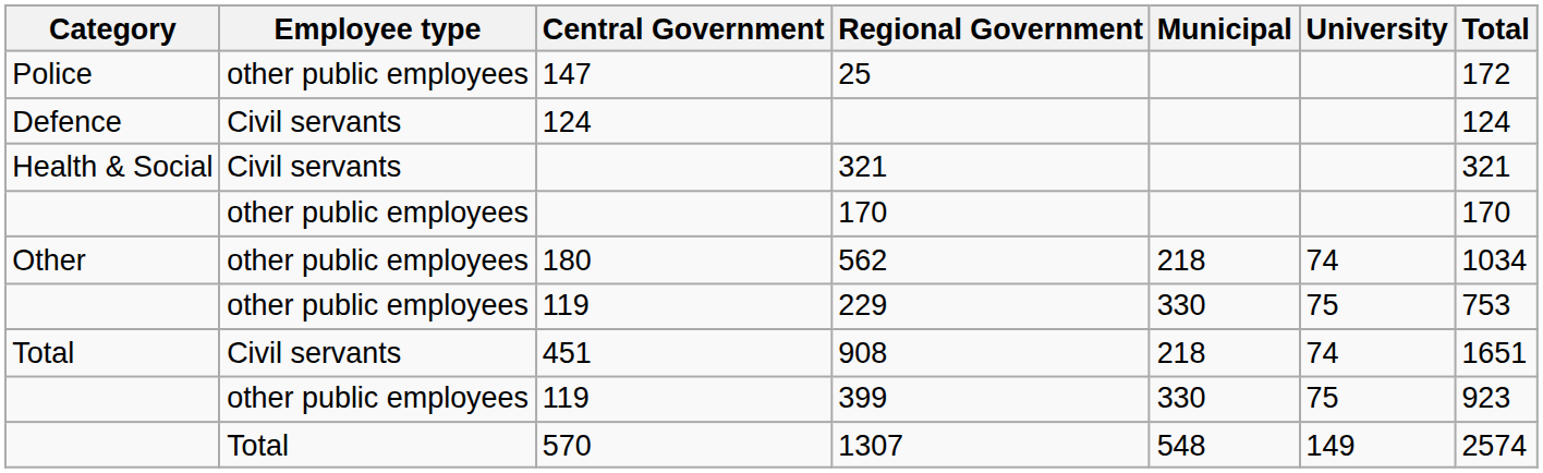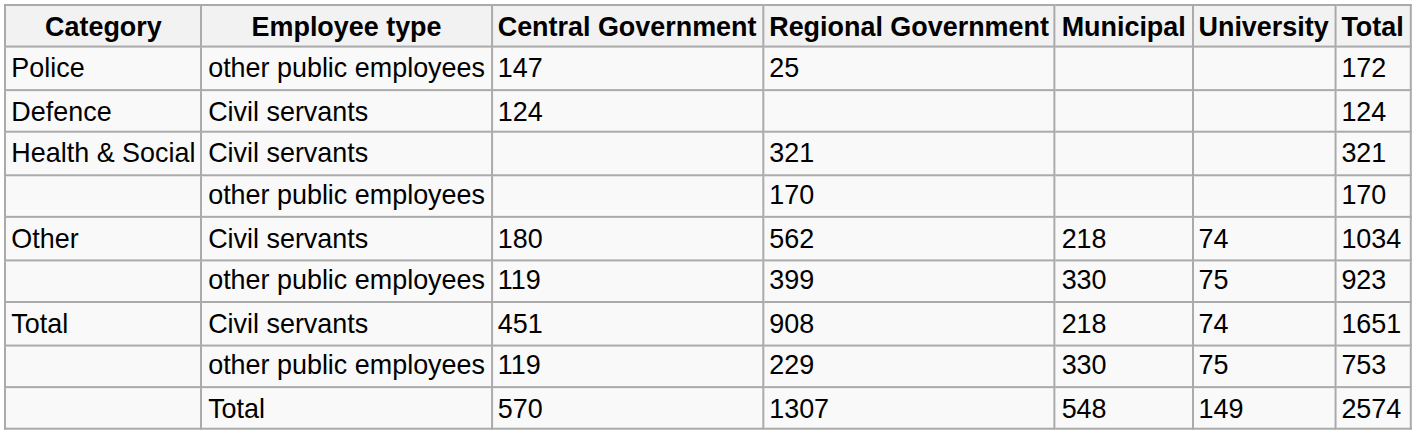 <table class="wikitable sortable" style="font-size:85%;">
 <tr style="background:#efefef;">
 <th>Category</th>
 <th>Employee type</th>
 <th>Central Government</th>
 <th>Regional Government</th>
 <th>Municipal</th>
 <th>University</th>
 <th>Total</th>
 </tr>
 <tr>
 <td>Police</td>
 <td>other public employees</td>
 <td>147</td>
 <td>25</td>
 <td></td>
 <td></td>
 <td>172</td>
 </tr>
 <tr>
 <td>Defence</td>
 <td>Civil servants</td>
 <td>124</td>
 <td></td>
 <td></td>
 <td></td>
 <td>124</td>
 </tr>
 <tr>
 <td>Health & Social</td>
 <td>Civil servants</td>
 <td></td>
 <td>321</td>
 <td></td>
 <td></td>
 <td>321</td>
 </tr>
 <tr>
 <td></td>
 <td>other public employees</td>
 <td></td>
 <td>170</td>
 <td></td>
 <td></td>
 <td>170</td>
 </tr>
 <tr>
 <td>Other</td>
-<td>other public employees</td>
+<td>Civil servants</td>
 <td>180</td>
 <td>562</td>
 <td>218</td>
 <td>74</td>
 <td>1034</td>
 </tr>
 <tr>
 <td></td>
 <td>other public employees</td>
 <td>119</td>
-<td>229</td>
+<td>399</td>
 <td>330</td>
 <td>75</td>
-<td>753</td>
+<td>923</td>
 </tr>
 <tr>
 <td>Total</td>
 <td>Civil servants</td>
 <td>451</td>
 <td>908</td>
 <td>218</td>
 <td>74</td>
 <td>1651</td>
 </tr>
 <tr>
 <td></td>
 <td>other public employees</td>
 <td>119</td>
-<td>399</td>
+<td>229</td>
 <td>330</td>
 <td>75</td>
-<td>923</td>
+<td>753</td>
 </tr>
 <tr>
 <td></td>
 <td>Total</td>
 <td>570</td>
 <td>1307</td>
 <td>548</td>
 <td>149</td>
 <td>2574</td>
 </tr>
 </table>
